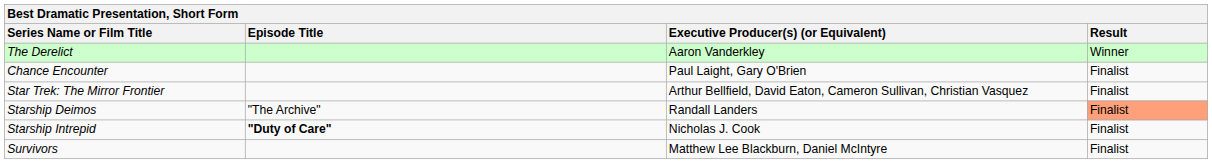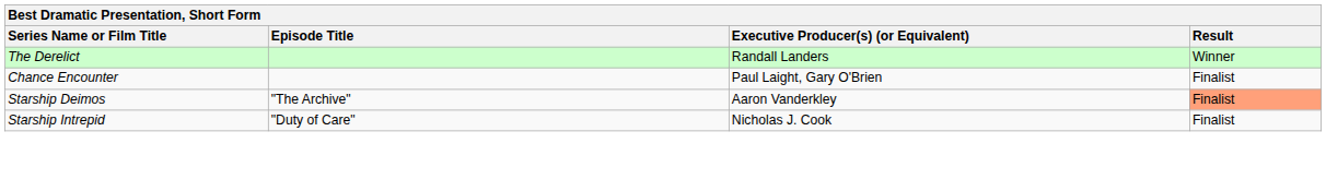 <table class="wikitable" width=100%>
 <tr>
 <th colspan="4" ! style="text-align:left;">Best Dramatic Presentation, Short Form</th>
 </tr>
 <tr>
 <th style="text-align:left; width: 20%;"><strong>Series Name or Film Title</strong></th>
 <th style="text-align:left; width: 35%;"><strong>Episode Title</strong></th>
 <th style="text-align:left; width: 35%;"><strong>Executive Producer(s) (or Equivalent)</strong></th>
 <th style="text-align:left; width: 10%;"><strong>Result</strong></th>
 </tr>
 <tr style="background-color:#ccffcc;">
 <td><em>The Derelict</em></td>
 <td></td>
-<td>Aaron Vanderkley</td>
+<td>Randall Landers</td>
 <td>Winner</td>
 </tr>
 <tr>
 <td><em>Chance Encounter</em></td>
 <td></td>
 <td>Paul Laight, Gary O'Brien</td>
 <td>Finalist</td>
 </tr>
 <tr>
-<td><em>Star Trek: The Mirror Frontier</em></td>
-<td></td>
-<td>Arthur Bellfield, David Eaton, Cameron Sullivan, Christian Vasquez</td>
-<td>Finalist</td>
-</tr>
-<tr>
 <td><em>Starship Deimos</em></td>
 <td>"The Archive"</td>
-<td>Randall Landers</td>
+<td>Aaron Vanderkley</td>
 <td style="background: lightsalmon;">Finalist</td>
 </tr>
 <tr>
 <td><em>Starship Intrepid</em></td>
-<td><strong>"Duty of Care"</strong></td>
+<td>"Duty of Care"</td>
 <td>Nicholas J. Cook</td>
 <td>Finalist</td>
 </tr>
-<tr>
-<td><em>Survivors</em></td>
-<td></td>
-<td>Matthew Lee Blackburn, Daniel McIntyre</td>
-<td>Finalist</td>
-</tr>
 </table>
